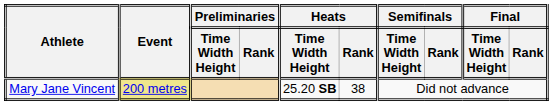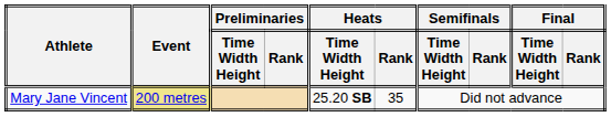 <table class=wikitable style="font-size:90%; border: double;">
 <tr>
 <th rowspan="2" style="border-right:double">Athlete</th>
 <th rowspan="2" style="border-right:double">Event</th>
 <th colspan="2" style="border-right:double; border-bottom:double;">Preliminaries</th>
 <th colspan="2" style="border-right:double; border-bottom:double;">Heats</th>
 <th colspan="2" style="border-right:double; border-bottom:double;">Semifinals</th>
 <th colspan="2" style="border-right:double; border-bottom:double;">Final</th>
 </tr>
 <tr>
 <th>Time<br>Width<br>Height</th>
 <th style="border-right:double">Rank</th>
 <th>Time<br>Width<br>Height</th>
 <th style="border-right:double">Rank</th>
 <th>Time<br>Width<br>Height</th>
 <th style="border-right:double">Rank</th>
 <th>Time<br>Width<br>Height</th>
 <th style="border-right:double">Rank</th>
 </tr>
 <tr style="border-top: double;">
 <td style="border-right:double"><a href='#'>Mary Jane Vincent</a></td>
 <td style="background: khaki; border-right:double"><a href='#'>200 metres</a></td>
 <td style="border-right:double" colspan= 2 bgcolor="wheat"></td>
 <td align=center>25.20 <strong>SB</strong></td>
-<td align=center style="border-right:double">38</td>
+<td align=center style="border-right:double">35</td>
 <td colspan="4" align=center>Did not advance</td>
 </tr>
 </table>
